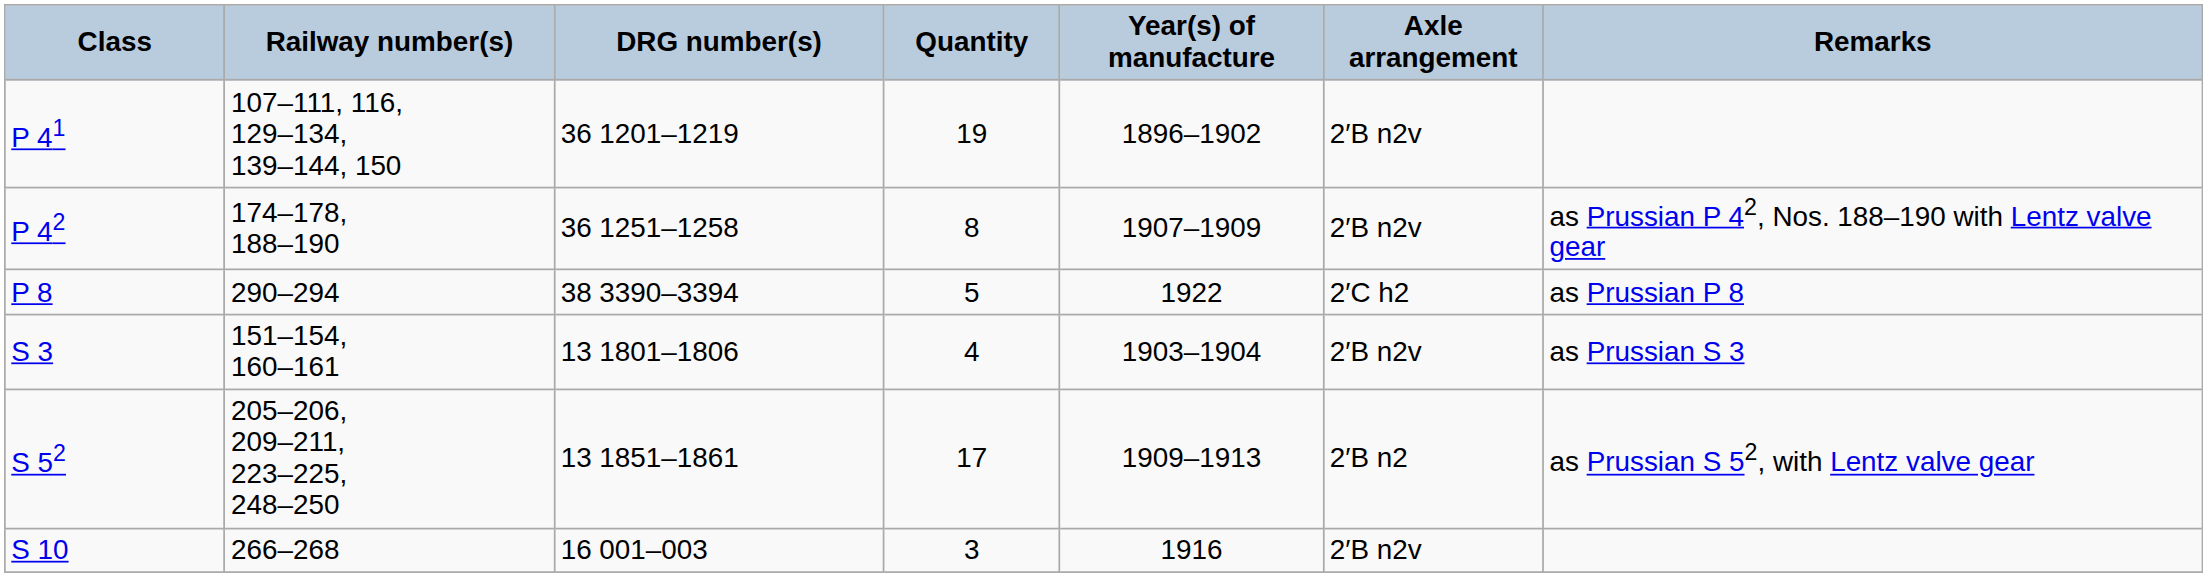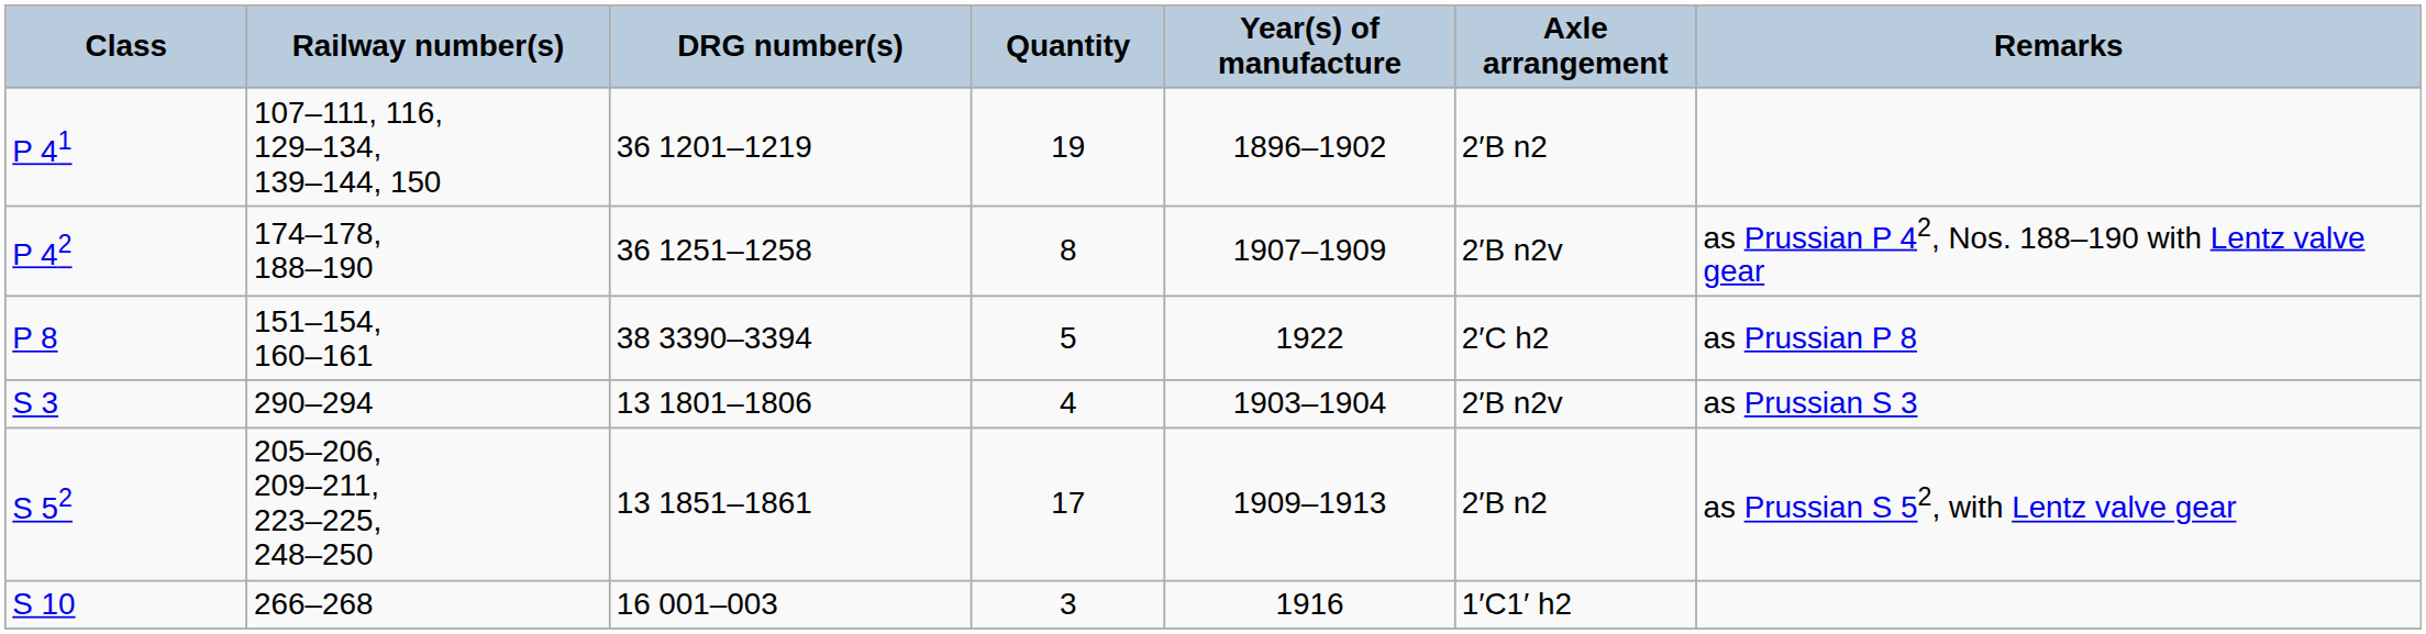 <table class="wikitable"  width="100%">
 <tr>
 <th style="background:#b9ccdd" width="10%">Class</th>
 <th style="background:#b9ccdd" width="15%">Railway number(s)</th>
 <th style="background:#b9ccdd" width="15%">DRG number(s)</th>
 <th style="background:#b9ccdd" width="8%">Quantity</th>
 <th style="background:#b9ccdd" width="12%">Year(s) of manufacture</th>
 <th style="background:#b9ccdd" width="10%">Axle arrangement</th>
 <th style="background:#b9ccdd" width="30%">Remarks</th>
 </tr>
 <tr>
 <td><a href='#'>P 4<sup>1</sup></a></td>
 <td>107–111, 116, <br>129–134, <br>139–144, 150</td>
 <td>36 1201–1219</td>
 <td align="center">19</td>
 <td align="center">1896–1902</td>
-<td>2′B n2v</td>
+<td>2′B n2</td>
 <td></td>
 </tr>
 <tr>
 <td><a href='#'>P 4<sup>2</sup></a></td>
 <td>174–178, <br>188–190</td>
 <td>36 1251–1258</td>
 <td align="center">8</td>
 <td align="center">1907–1909</td>
 <td>2′B n2v</td>
 <td>as <a href='#'>Prussian P 4</a><sup>2</sup>, Nos. 188–190 with <a href='#'>Lentz valve gear</a></td>
 </tr>
 <tr>
 <td><a href='#'>P 8</a></td>
-<td>290–294</td>
+<td>151–154, <br>160–161</td>
 <td>38 3390–3394</td>
 <td align="center">5</td>
 <td align="center">1922</td>
 <td>2′C h2</td>
 <td>as <a href='#'>Prussian P 8</a></td>
 </tr>
 <tr>
 <td><a href='#'>S 3</a></td>
-<td>151–154, <br>160–161</td>
+<td>290–294</td>
 <td>13 1801–1806</td>
 <td align="center">4</td>
 <td align="center">1903–1904</td>
 <td>2′B n2v</td>
 <td>as <a href='#'>Prussian S 3</a></td>
 </tr>
 <tr>
 <td><a href='#'>S 5<sup>2</sup></a></td>
 <td>205–206, <br>209–211, <br>223–225, <br>248–250</td>
 <td>13 1851–1861</td>
 <td align="center">17</td>
 <td align="center">1909–1913</td>
 <td>2′B n2</td>
 <td>as <a href='#'>Prussian S 5</a><sup>2</sup>, with <a href='#'>Lentz valve gear</a></td>
 </tr>
 <tr>
 <td><a href='#'>S 10</a></td>
 <td>266–268</td>
 <td>16 001–003</td>
 <td align="center">3</td>
 <td align="center">1916</td>
-<td>2′B n2v</td>
+<td>1′C1′ h2</td>
 <td></td>
 </tr>
 </table>
